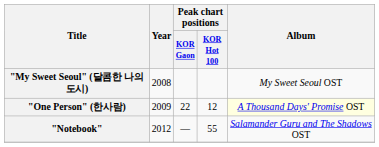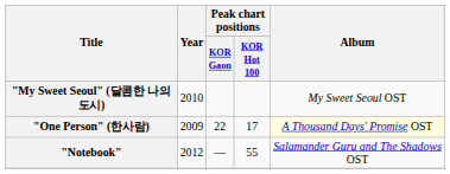 <table class="wikitable plainrowheaders" style="text-align:center;">
 <tr>
 <th rowspan="2" scope="col">Title</th>
 <th rowspan="2" scope="col">Year</th>
 <th colspan="2" scope="col" style="width:5em;">Peak chart positions</th>
 <th rowspan="2">Album</th>
 </tr>
 <tr>
 <th><small><a href='#'>KOR<br>Gaon</a></small><br></th>
 <th><small><a href='#'>KOR<br>Hot 100</a></small><br></th>
 </tr>
 <tr>
 <th scope="row">"My Sweet Seoul" (달콤한 나의 도시)</th>
-<td>2008</td>
+<td>2010</td>
 <td></td>
 <td></td>
 <td><em>My Sweet Seoul</em> OST</td>
 </tr>
 <tr>
 <th scope="row">"One Person" (한사람)</th>
 <td>2009</td>
 <td>22</td>
-<td>12</td>
+<td>17</td>
 <td style="background: lightyellow;"><em><a href='#'>A Thousand Days' Promise</a></em> OST</td>
 </tr>
 <tr>
 <th scope="row">"Notebook"</th>
 <td>2012</td>
 <td>—</td>
 <td>55</td>
 <td><em><a href='#'>Salamander Guru and The Shadows</a></em> OST</td>
 </tr>
 <tr>
 </tr>
 </table>
